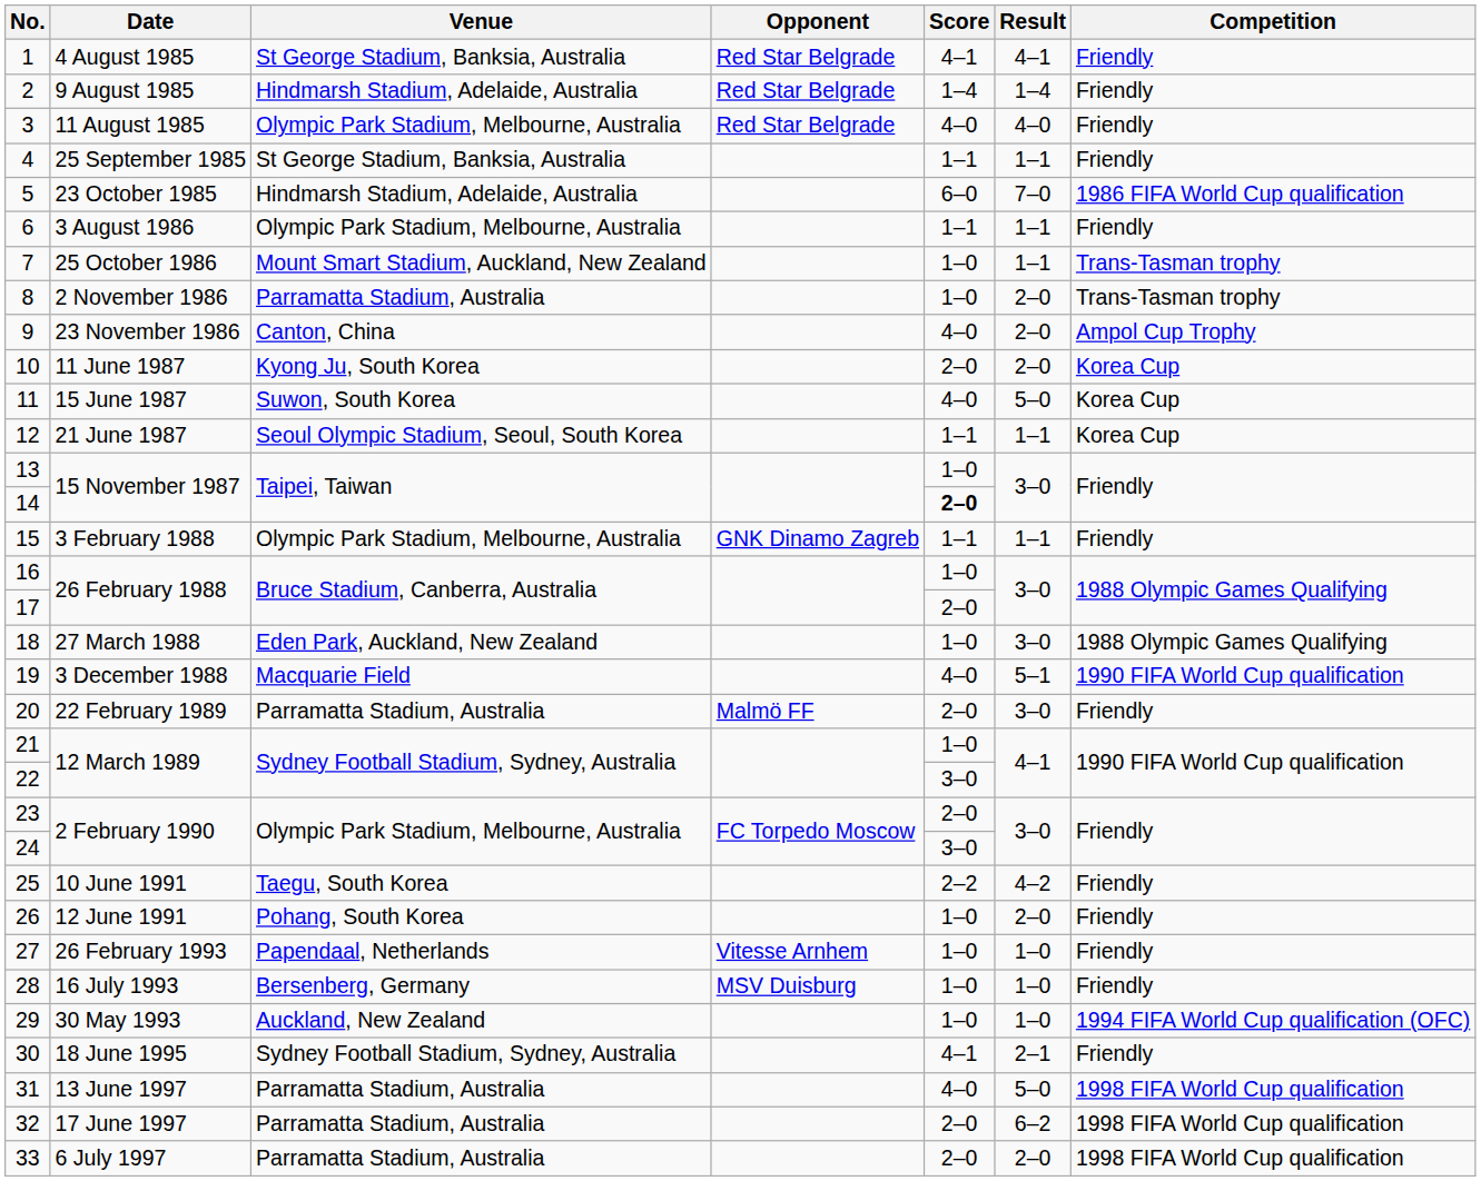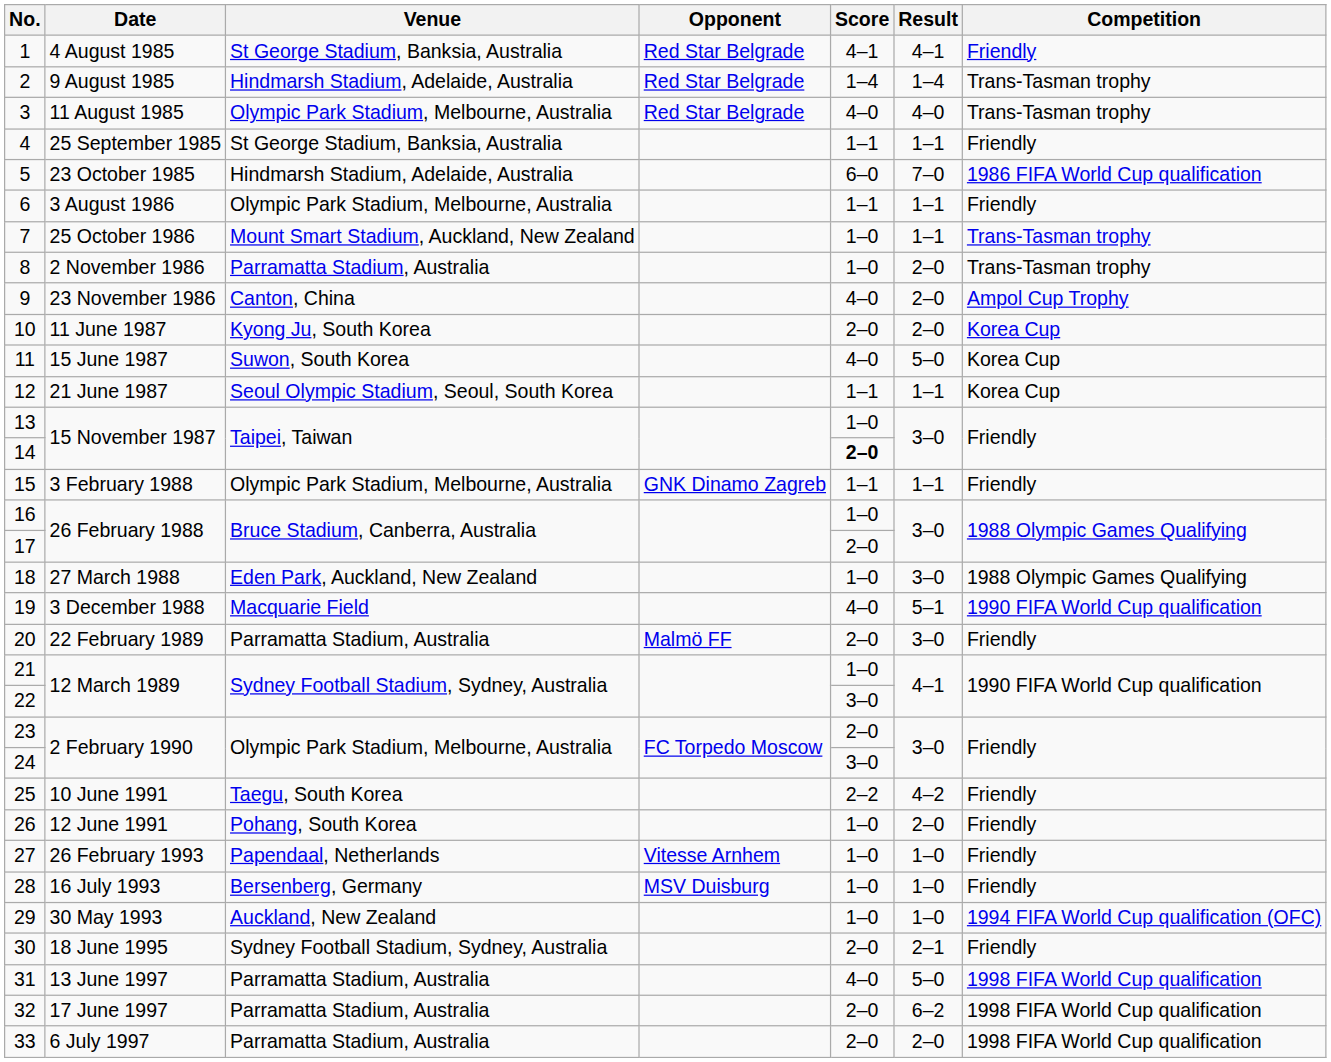 <table class="wikitable sortable">
 <tr>
 <th scope="col">No.</th>
 <th scope="col">Date</th>
 <th scope="col">Venue</th>
 <th scope="col">Opponent</th>
 <th scope="col">Score</th>
 <th scope="col">Result</th>
 <th scope="col">Competition</th>
 </tr>
 <tr>
 <td style="text-align:center">1</td>
 <td>4 August 1985</td>
 <td><a href='#'>St George Stadium</a>, Banksia, Australia</td>
 <td> <a href='#'>Red Star Belgrade</a></td>
 <td style="text-align:center">4–1</td>
 <td style="text-align:center">4–1</td>
 <td><a href='#'>Friendly</a></td>
 </tr>
 <tr>
 <td style="text-align:center">2</td>
 <td>9 August 1985</td>
 <td><a href='#'>Hindmarsh Stadium</a>, Adelaide, Australia</td>
 <td> <a href='#'>Red Star Belgrade</a></td>
 <td style="text-align:center">1–4</td>
 <td style="text-align:center">1–4</td>
-<td>Friendly</td>
+<td>Trans-Tasman trophy</td>
 </tr>
 <tr>
 <td style="text-align:center">3</td>
 <td>11 August 1985</td>
 <td><a href='#'>Olympic Park Stadium</a>, Melbourne, Australia</td>
 <td> <a href='#'>Red Star Belgrade</a></td>
 <td style="text-align:center">4–0</td>
 <td style="text-align:center">4–0</td>
-<td>Friendly</td>
+<td>Trans-Tasman trophy</td>
 </tr>
 <tr>
 <td style="text-align:center">4</td>
 <td>25 September 1985</td>
 <td>St George Stadium, Banksia, Australia</td>
 <td></td>
 <td style="text-align:center">1–1</td>
 <td style="text-align:center">1–1</td>
 <td>Friendly</td>
 </tr>
 <tr>
 <td style="text-align:center">5</td>
 <td>23 October 1985</td>
 <td>Hindmarsh Stadium, Adelaide, Australia</td>
 <td></td>
 <td style="text-align:center">6–0</td>
 <td style="text-align:center">7–0</td>
 <td><a href='#'>1986 FIFA World Cup qualification</a></td>
 </tr>
 <tr>
 <td style="text-align:center">6</td>
 <td>3 August 1986</td>
 <td>Olympic Park Stadium, Melbourne, Australia</td>
 <td></td>
 <td style="text-align:center">1–1</td>
 <td style="text-align:center">1–1</td>
 <td>Friendly</td>
 </tr>
 <tr>
 <td style="text-align:center">7</td>
 <td>25 October 1986</td>
 <td><a href='#'>Mount Smart Stadium</a>, Auckland, New Zealand</td>
 <td></td>
 <td style="text-align:center">1–0</td>
 <td style="text-align:center">1–1</td>
 <td><a href='#'>Trans-Tasman trophy</a></td>
 </tr>
 <tr>
 <td style="text-align:center">8</td>
 <td>2 November 1986</td>
 <td><a href='#'>Parramatta Stadium</a>, Australia</td>
 <td></td>
 <td style="text-align:center">1–0</td>
 <td style="text-align:center">2–0</td>
 <td>Trans-Tasman trophy</td>
 </tr>
 <tr>
 <td style="text-align:center">9</td>
 <td>23 November 1986</td>
 <td><a href='#'>Canton</a>, China</td>
 <td></td>
 <td style="text-align:center">4–0</td>
 <td style="text-align:center">2–0</td>
 <td><a href='#'>Ampol Cup Trophy</a></td>
 </tr>
 <tr>
 <td style="text-align:center">10</td>
 <td>11 June 1987</td>
 <td><a href='#'>Kyong Ju</a>, South Korea</td>
 <td></td>
 <td style="text-align:center">2–0</td>
 <td style="text-align:center">2–0</td>
 <td><a href='#'>Korea Cup</a></td>
 </tr>
 <tr>
 <td style="text-align:center">11</td>
 <td>15 June 1987</td>
 <td><a href='#'>Suwon</a>, South Korea</td>
 <td></td>
 <td style="text-align:center">4–0</td>
 <td style="text-align:center">5–0</td>
 <td>Korea Cup</td>
 </tr>
 <tr>
 <td style="text-align:center">12</td>
 <td>21 June 1987</td>
 <td><a href='#'>Seoul Olympic Stadium</a>, Seoul, South Korea</td>
 <td></td>
 <td style="text-align:center">1–1</td>
 <td style="text-align:center">1–1</td>
 <td>Korea Cup</td>
 </tr>
 <tr>
 <td style="text-align:center">13</td>
 <td rowspan="2">15 November 1987</td>
 <td rowspan="2"><a href='#'>Taipei</a>, Taiwan</td>
 <td rowspan="2"></td>
 <td style="text-align:center">1–0</td>
 <td rowspan="2" style="text-align:center">3–0</td>
 <td rowspan="2">Friendly</td>
 </tr>
 <tr>
 <td style="text-align:center">14</td>
 <td style="text-align:center"><strong>2–0</strong></td>
 </tr>
 <tr>
 <td style="text-align:center">15</td>
 <td>3 February 1988</td>
 <td>Olympic Park Stadium, Melbourne, Australia</td>
 <td> <a href='#'>GNK Dinamo Zagreb</a></td>
 <td style="text-align:center">1–1</td>
 <td style="text-align:center">1–1</td>
 <td>Friendly</td>
 </tr>
 <tr>
 <td style="text-align:center">16</td>
 <td rowspan="2">26 February 1988</td>
 <td rowspan="2"><a href='#'>Bruce Stadium</a>, Canberra, Australia</td>
 <td rowspan="2"></td>
 <td style="text-align:center">1–0</td>
 <td rowspan="2" style="text-align:center">3–0</td>
 <td rowspan="2"><a href='#'>1988 Olympic Games Qualifying</a></td>
 </tr>
 <tr>
 <td style="text-align:center">17</td>
 <td style="text-align:center">2–0</td>
 </tr>
 <tr>
 <td style="text-align:center">18</td>
 <td>27 March 1988</td>
 <td><a href='#'>Eden Park</a>, Auckland, New Zealand</td>
 <td></td>
 <td style="text-align:center">1–0</td>
 <td style="text-align:center">3–0</td>
 <td>1988 Olympic Games Qualifying</td>
 </tr>
 <tr>
 <td style="text-align:center">19</td>
 <td>3 December 1988</td>
 <td><a href='#'>Macquarie Field</a></td>
 <td></td>
 <td style="text-align:center">4–0</td>
 <td style="text-align:center">5–1</td>
 <td><a href='#'>1990 FIFA World Cup qualification</a></td>
 </tr>
 <tr>
 <td style="text-align:center">20</td>
 <td>22 February 1989</td>
 <td>Parramatta Stadium, Australia</td>
 <td> <a href='#'>Malmö FF</a></td>
 <td style="text-align:center">2–0</td>
 <td style="text-align:center">3–0</td>
 <td>Friendly</td>
 </tr>
 <tr>
 <td style="text-align:center">21</td>
 <td rowspan="2">12 March 1989</td>
 <td rowspan="2"><a href='#'>Sydney Football Stadium</a>, Sydney, Australia</td>
 <td rowspan="2"></td>
 <td style="text-align:center">1–0</td>
 <td rowspan="2" style="text-align:center">4–1</td>
 <td rowspan="2">1990 FIFA World Cup qualification</td>
 </tr>
 <tr>
 <td style="text-align:center">22</td>
 <td style="text-align:center">3–0</td>
 </tr>
 <tr>
 <td style="text-align:center">23</td>
 <td rowspan="2">2 February 1990</td>
 <td rowspan="2">Olympic Park Stadium, Melbourne, Australia</td>
 <td rowspan="2"> <a href='#'>FC Torpedo Moscow</a></td>
 <td style="text-align:center">2–0</td>
 <td rowspan="2" style="text-align:center">3–0</td>
 <td rowspan="2">Friendly</td>
 </tr>
 <tr>
 <td style="text-align:center">24</td>
 <td style="text-align:center">3–0</td>
 </tr>
 <tr>
 <td style="text-align:center">25</td>
 <td>10 June 1991</td>
 <td><a href='#'>Taegu</a>, South Korea</td>
 <td></td>
 <td style="text-align:center">2–2</td>
 <td style="text-align:center">4–2</td>
 <td>Friendly</td>
 </tr>
 <tr>
 <td style="text-align:center">26</td>
 <td>12 June 1991</td>
 <td><a href='#'>Pohang</a>, South Korea</td>
 <td></td>
 <td style="text-align:center">1–0</td>
 <td style="text-align:center">2–0</td>
 <td>Friendly</td>
 </tr>
 <tr>
 <td style="text-align:center">27</td>
 <td>26 February 1993</td>
 <td><a href='#'>Papendaal</a>, Netherlands</td>
 <td> <a href='#'>Vitesse Arnhem</a></td>
 <td style="text-align:center">1–0</td>
 <td style="text-align:center">1–0</td>
 <td>Friendly</td>
 </tr>
 <tr>
 <td style="text-align:center">28</td>
 <td>16 July 1993</td>
 <td><a href='#'>Bersenberg</a>, Germany</td>
 <td> <a href='#'>MSV Duisburg</a></td>
 <td style="text-align:center">1–0</td>
 <td style="text-align:center">1–0</td>
 <td>Friendly</td>
 </tr>
 <tr>
 <td style="text-align:center">29</td>
 <td>30 May 1993</td>
 <td><a href='#'>Auckland</a>, New Zealand</td>
 <td></td>
 <td style="text-align:center">1–0</td>
 <td style="text-align:center">1–0</td>
 <td><a href='#'>1994 FIFA World Cup qualification (OFC)</a></td>
 </tr>
 <tr>
 <td style="text-align:center">30</td>
 <td>18 June 1995</td>
 <td>Sydney Football Stadium, Sydney, Australia</td>
 <td></td>
-<td style="text-align:center">4–1</td>
+<td style="text-align:center">2–0</td>
 <td style="text-align:center">2–1</td>
 <td>Friendly</td>
 </tr>
 <tr>
 <td style="text-align:center">31</td>
 <td>13 June 1997</td>
 <td>Parramatta Stadium, Australia</td>
 <td></td>
 <td style="text-align:center">4–0</td>
 <td style="text-align:center">5–0</td>
 <td><a href='#'>1998 FIFA World Cup qualification</a></td>
 </tr>
 <tr>
 <td style="text-align:center">32</td>
 <td>17 June 1997</td>
 <td>Parramatta Stadium, Australia</td>
 <td></td>
 <td style="text-align:center">2–0</td>
 <td style="text-align:center">6–2</td>
 <td>1998 FIFA World Cup qualification</td>
 </tr>
 <tr>
 <td style="text-align:center">33</td>
 <td>6 July 1997</td>
 <td>Parramatta Stadium, Australia</td>
 <td></td>
 <td style="text-align:center">2–0</td>
 <td style="text-align:center">2–0</td>
 <td>1998 FIFA World Cup qualification</td>
 </tr>
 </table>
